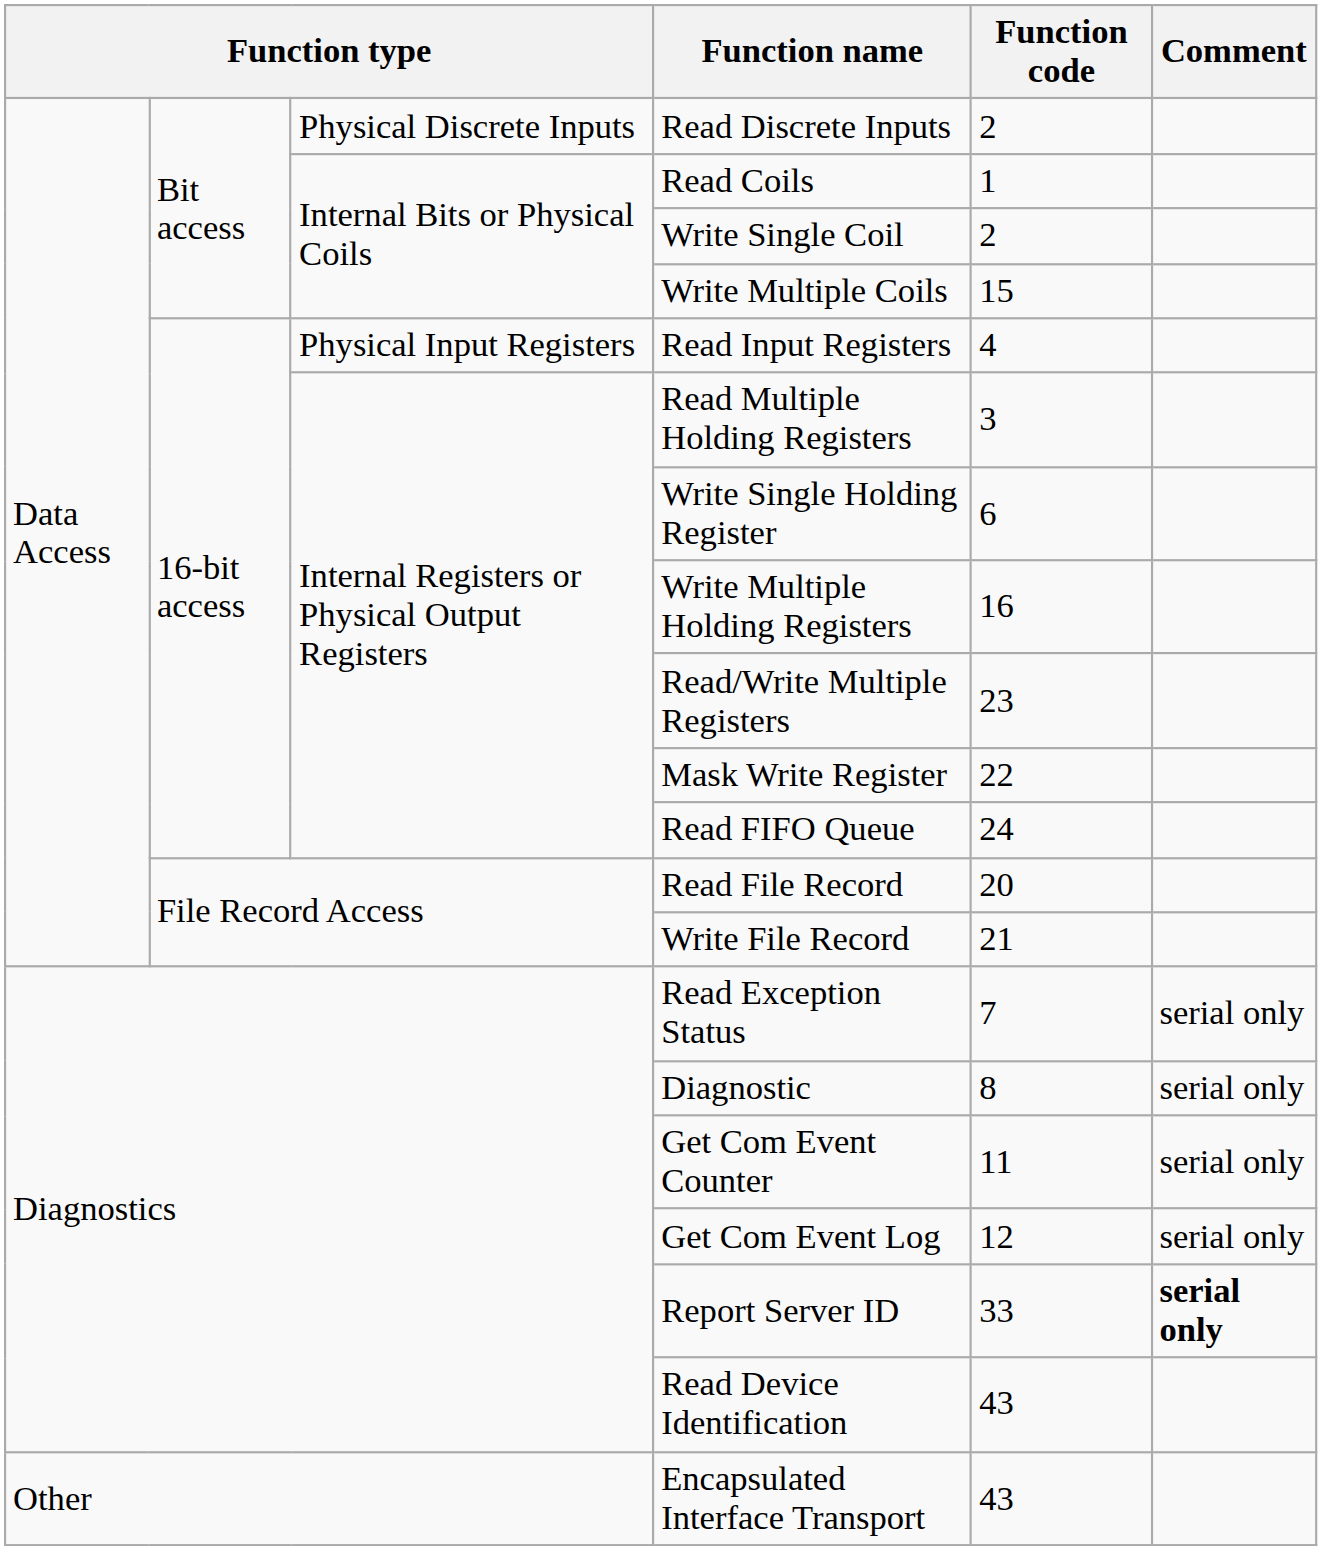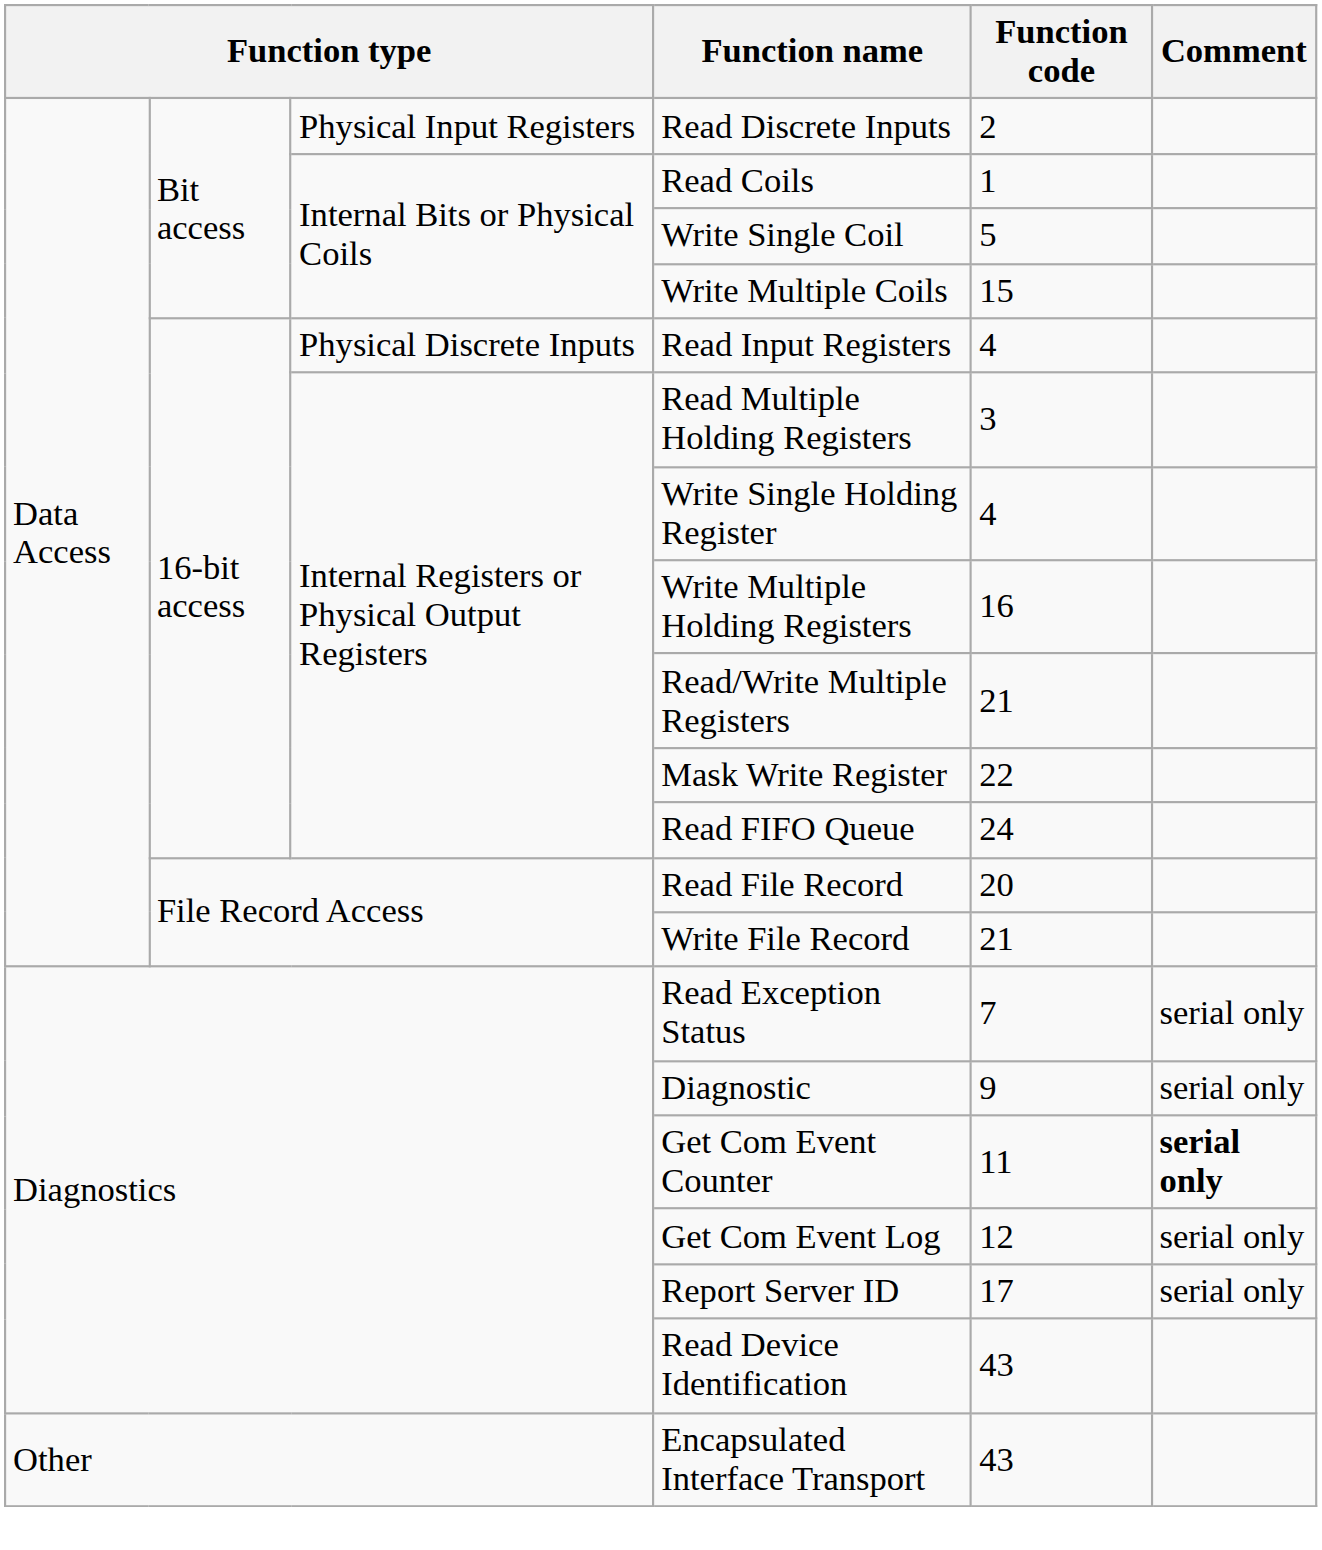 <table class="wikitable">
 <tr>
 <th colspan="3">Function type</th>
 <th>Function name</th>
 <th>Function code</th>
 <th>Comment</th>
 </tr>
 <tr>
 <td rowspan="13">Data Access</td>
 <td rowspan="4">Bit access</td>
-<td>Physical Discrete Inputs</td>
+<td>Physical Input Registers</td>
 <td>Read Discrete Inputs</td>
 <td>2</td>
 <td></td>
 </tr>
 <tr>
 <td rowspan="3">Internal Bits or Physical Coils</td>
 <td>Read Coils</td>
 <td>1</td>
 <td></td>
 </tr>
 <tr>
 <td>Write Single Coil</td>
-<td>2</td>
+<td>5</td>
 <td></td>
 </tr>
 <tr>
 <td>Write Multiple Coils</td>
 <td>15</td>
 <td></td>
 </tr>
 <tr>
 <td rowspan="7">16-bit access</td>
-<td>Physical Input Registers</td>
+<td>Physical Discrete Inputs</td>
 <td>Read Input Registers</td>
 <td>4</td>
 <td></td>
 </tr>
 <tr>
 <td rowspan="6">Internal Registers or Physical Output Registers</td>
 <td>Read Multiple Holding Registers</td>
 <td>3</td>
 <td></td>
 </tr>
 <tr>
 <td>Write Single Holding Register</td>
-<td>6</td>
+<td>4</td>
 <td></td>
 </tr>
 <tr>
 <td>Write Multiple Holding Registers</td>
 <td>16</td>
 <td></td>
 </tr>
 <tr>
 <td>Read/Write Multiple Registers</td>
-<td>23</td>
+<td>21</td>
 <td></td>
 </tr>
 <tr>
 <td>Mask Write Register</td>
 <td>22</td>
 <td></td>
 </tr>
 <tr>
 <td>Read FIFO Queue</td>
 <td>24</td>
 <td></td>
 </tr>
 <tr>
 <td colspan="2" rowspan="2">File Record Access</td>
 <td>Read File Record</td>
 <td>20</td>
 <td></td>
 </tr>
 <tr>
 <td>Write File Record</td>
 <td>21</td>
 <td></td>
 </tr>
 <tr>
 <td colspan="3" rowspan="6">Diagnostics</td>
 <td>Read Exception Status</td>
 <td>7</td>
 <td>serial only</td>
 </tr>
 <tr>
 <td>Diagnostic</td>
-<td>8</td>
+<td>9</td>
 <td>serial only</td>
 </tr>
 <tr>
 <td>Get Com Event Counter</td>
 <td>11</td>
-<td>serial only</td>
+<td><strong>serial only</strong></td>
 </tr>
 <tr>
 <td>Get Com Event Log</td>
 <td>12</td>
 <td>serial only</td>
 </tr>
 <tr>
 <td>Report Server ID</td>
-<td>33</td>
-<td><strong>serial only</strong></td>
+<td>17</td>
+<td>serial only</td>
 </tr>
 <tr>
 <td>Read Device Identification</td>
 <td>43</td>
 <td></td>
 </tr>
 <tr>
 <td colspan="3">Other</td>
 <td>Encapsulated Interface Transport</td>
 <td>43</td>
 <td></td>
 </tr>
 </table>
